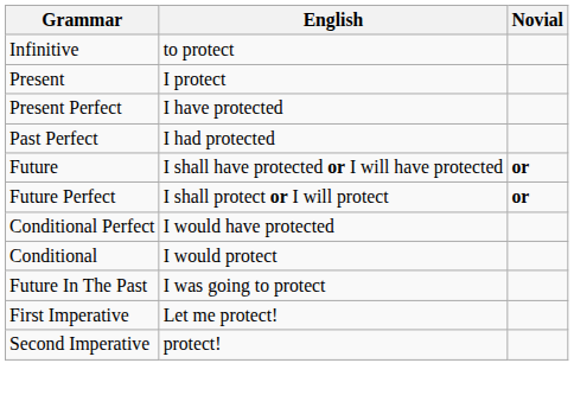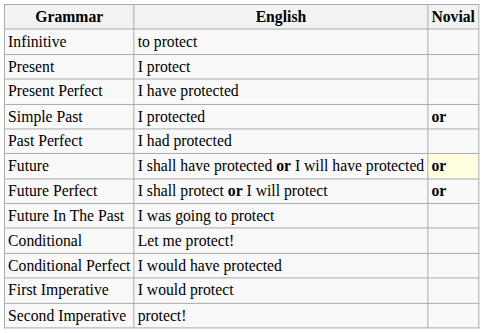 <table class="wikitable">
 <tr>
 <th>Grammar</th>
 <th>English</th>
 <th>Novial</th>
 </tr>
 <tr>
 <td>Infinitive</td>
 <td>to protect</td>
 <td></td>
 </tr>
 <tr>
 <td>Present</td>
 <td>I protect</td>
 <td></td>
 </tr>
 <tr>
 <td>Present Perfect</td>
 <td>I have protected</td>
 <td></td>
 </tr>
 <tr>
+<td>Simple Past</td>
+<td>I protected</td>
+<td> <strong>or</strong> </td>
+</tr>
+<tr>
 <td>Past Perfect</td>
 <td>I had protected</td>
 <td></td>
 </tr>
 <tr>
 <td>Future</td>
 <td>I shall have protected <strong>or</strong> I will have protected</td>
-<td> <strong>or</strong> </td>
+<td style="background: lightyellow;"> <strong>or</strong> </td>
 </tr>
 <tr>
 <td>Future Perfect</td>
 <td>I shall protect <strong>or</strong> I will protect</td>
 <td> <strong>or</strong> </td>
 </tr>
 <tr>
+<td>Future In The Past</td>
+<td>I was going to protect</td>
+<td></td>
+</tr>
+<tr>
+<td>Conditional</td>
+<td>Let me protect!</td>
+<td></td>
+</tr>
+<tr>
 <td>Conditional Perfect</td>
 <td>I would have protected</td>
 <td></td>
 </tr>
 <tr>
-<td>Conditional</td>
+<td>First Imperative</td>
 <td>I would protect</td>
-<td></td>
-</tr>
-<tr>
-<td>Future In The Past</td>
-<td>I was going to protect</td>
-<td></td>
-</tr>
-<tr>
-<td>First Imperative</td>
-<td>Let me protect!</td>
 <td></td>
 </tr>
 <tr>
 <td>Second Imperative</td>
 <td>protect!</td>
 <td></td>
 </tr>
 </table>
